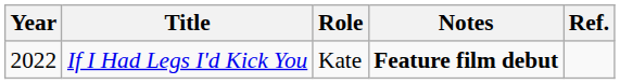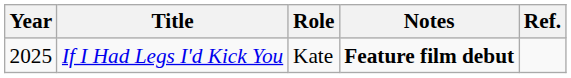 <table class="wikitable sortable plainrowheaders">
 <tr>
 <th scope="col">Year</th>
 <th scope="col">Title</th>
 <th scope="col">Role</th>
 <th scope="col">Notes</th>
 <th scope="col" class="unsortable">Ref.</th>
 </tr>
 <tr>
-<td>2022</td>
+<td>2025</td>
 <td><em><a href='#'>If I Had Legs I'd Kick You</a></em></td>
 <td>Kate</td>
 <td><strong>Feature film debut</strong></td>
 <td align="center"></td>
 </tr>
 </table>
